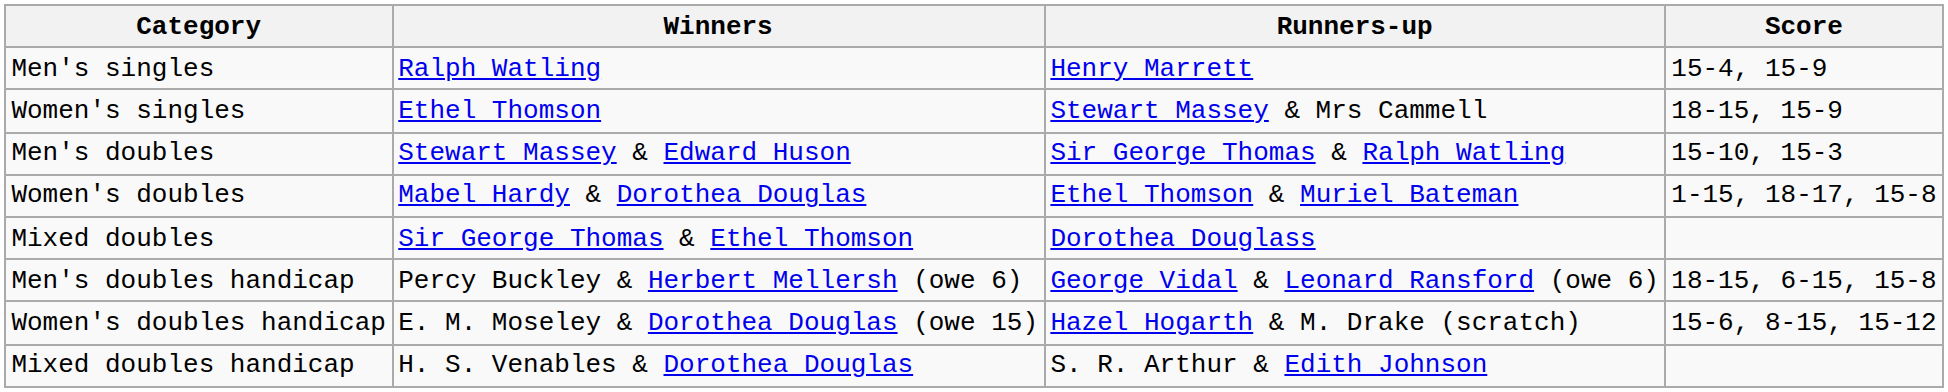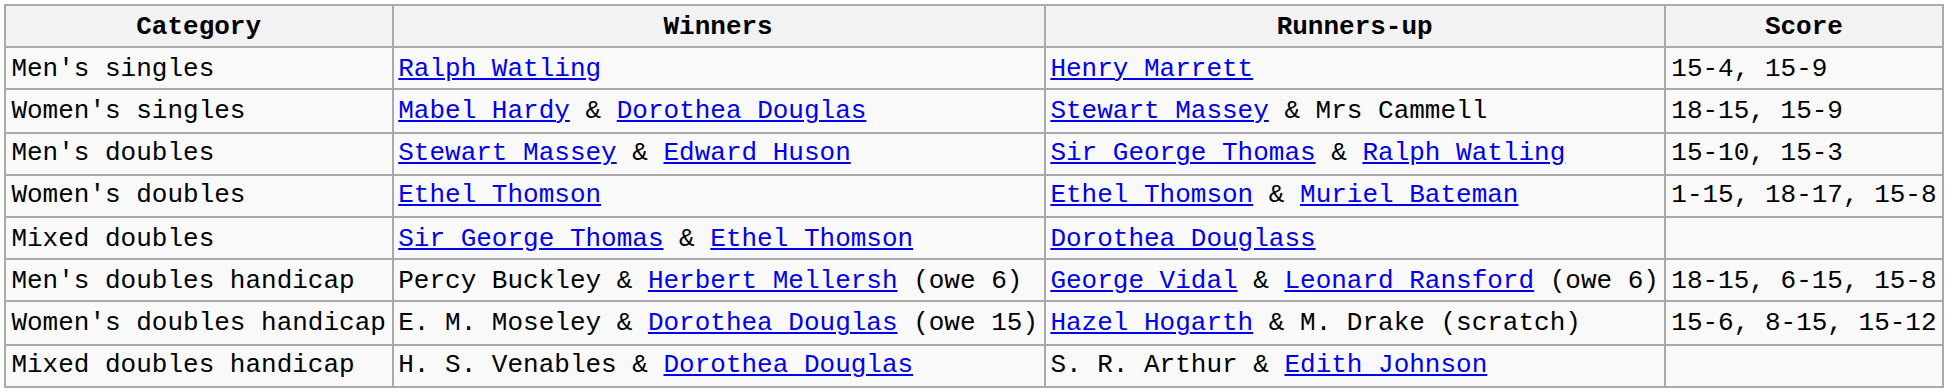 <table class=wikitable style="margin:auto;">
 <tr>
 <th>Category</th>
 <th>Winners</th>
 <th>Runners-up</th>
 <th>Score</th>
 </tr>
 <tr>
 <td>Men's singles</td>
 <td> <a href='#'>Ralph Watling</a></td>
 <td> <a href='#'>Henry Marrett</a></td>
 <td>15-4, 15-9</td>
 </tr>
 <tr>
 <td>Women's singles</td>
-<td> <a href='#'>Ethel Thomson</a></td>
+<td> <a href='#'>Mabel Hardy</a> & <a href='#'>Dorothea Douglas</a></td>
 <td> <a href='#'>Stewart Massey</a> & Mrs Cammell</td>
 <td>18-15, 15-9</td>
 </tr>
 <tr>
 <td>Men's doubles</td>
 <td> <a href='#'>Stewart Massey</a> & <a href='#'>Edward Huson</a></td>
 <td> <a href='#'>Sir George Thomas</a> & <a href='#'>Ralph Watling</a></td>
 <td>15-10, 15-3</td>
 </tr>
 <tr>
 <td>Women's doubles</td>
-<td> <a href='#'>Mabel Hardy</a> & <a href='#'>Dorothea Douglas</a></td>
+<td> <a href='#'>Ethel Thomson</a></td>
 <td> <a href='#'>Ethel Thomson</a> & <a href='#'>Muriel Bateman</a></td>
 <td>1-15, 18-17, 15-8</td>
 </tr>
 <tr>
 <td>Mixed doubles</td>
 <td> <a href='#'>Sir George Thomas</a> & <a href='#'>Ethel Thomson</a></td>
 <td> <a href='#'>Dorothea Douglass</a></td>
 <td></td>
 </tr>
 <tr>
 <td>Men's doubles handicap</td>
 <td> Percy Buckley & <a href='#'>Herbert Mellersh</a> (owe 6)</td>
 <td> <a href='#'>George Vidal</a> & <a href='#'>Leonard Ransford</a> (owe 6)</td>
 <td>18-15, 6-15, 15-8</td>
 </tr>
 <tr>
 <td>Women's doubles handicap</td>
 <td> E. M. Moseley & <a href='#'>Dorothea Douglas</a> (owe 15)</td>
 <td> <a href='#'>Hazel Hogarth</a> & M. Drake (scratch)</td>
 <td>15-6, 8-15, 15-12</td>
 </tr>
 <tr>
 <td>Mixed doubles handicap</td>
 <td> H. S. Venables & <a href='#'>Dorothea Douglas</a></td>
 <td> S. R. Arthur & <a href='#'>Edith Johnson</a></td>
 <td></td>
 </tr>
 </table>
